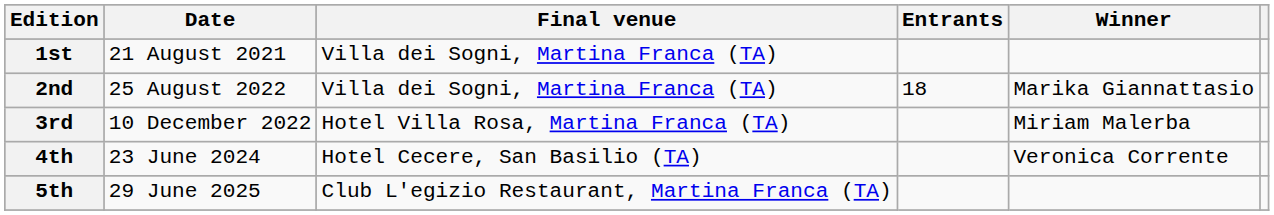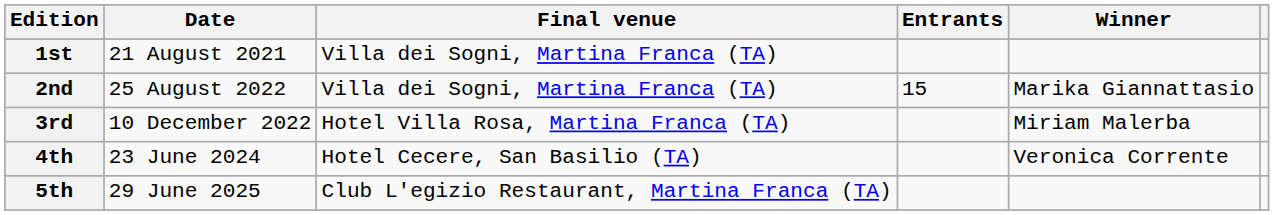 <table class="wikitable defaultcenter col2left col3left col5left" style="font-size:95%;">
 <tr>
 <th>Edition</th>
 <th>Date</th>
 <th>Final venue</th>
 <th>Entrants</th>
 <th>Winner</th>
 <th></th>
 </tr>
 <tr>
 <th>1st</th>
 <td>21 August 2021</td>
 <td>Villa dei Sogni, <a href='#'>Martina Franca</a> (<a href='#'>TA</a>)</td>
 <td></td>
 <td></td>
 <td></td>
 </tr>
 <tr>
 <th>2nd</th>
 <td>25 August 2022</td>
 <td>Villa dei Sogni, <a href='#'>Martina Franca</a> (<a href='#'>TA</a>)</td>
-<td>18</td>
+<td>15</td>
 <td>Marika Giannattasio</td>
 <td></td>
 </tr>
 <tr>
 <th>3rd</th>
 <td>10 December 2022</td>
 <td>Hotel Villa Rosa, <a href='#'>Martina Franca</a> (<a href='#'>TA</a>)</td>
 <td></td>
 <td>Miriam Malerba</td>
 <td></td>
 </tr>
 <tr>
 <th>4th</th>
 <td>23 June 2024</td>
 <td>Hotel Cecere, San Basilio (<a href='#'>TA</a>)</td>
 <td></td>
 <td>Veronica Corrente</td>
 <td></td>
 </tr>
 <tr>
 <th>5th</th>
 <td>29 June 2025</td>
 <td>Club L'egizio Restaurant, <a href='#'>Martina Franca</a> (<a href='#'>TA</a>)</td>
 <td></td>
 <td></td>
 <td></td>
 </tr>
 </table>
